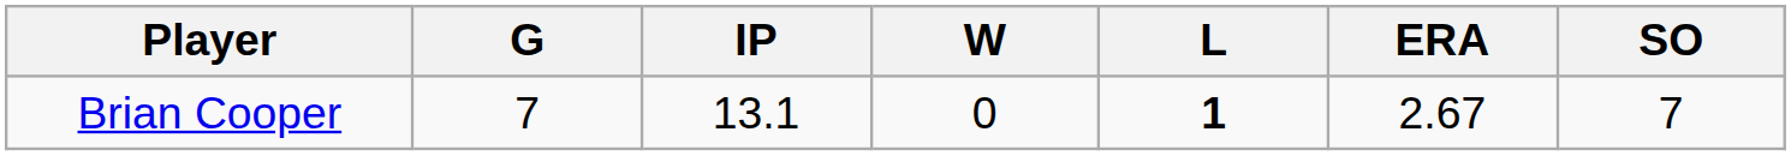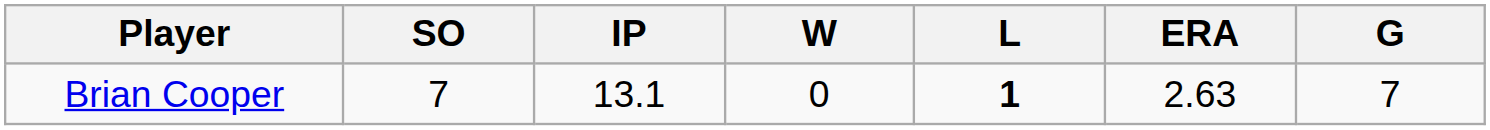 <table class="wikitable sortable">
 <tr>
 <th bgcolor="#DDDDFF" width="16%">Player</th>
-<th bgcolor="#DDDDFF" width="9%">G</th>
+<th bgcolor="#DDDDFF" width="9%">SO</th>
 <th bgcolor="#DDDDFF" width="9%">IP</th>
 <th bgcolor="#DDDDFF" width="9%">W</th>
 <th bgcolor="#DDDDFF" width="9%">L</th>
 <th bgcolor="#DDDDFF" width="9%">ERA</th>
-<th bgcolor="#DDDDFF" width="9%">SO</th>
+<th bgcolor="#DDDDFF" width="9%">G</th>
 </tr>
 <tr align=center>
 <td><a href='#'>Brian Cooper</a></td>
 <td>7</td>
 <td>13.1</td>
 <td>0</td>
 <td><strong>1</strong></td>
-<td>2.67</td>
+<td>2.63</td>
 <td>7</td>
 </tr>
 </table>
